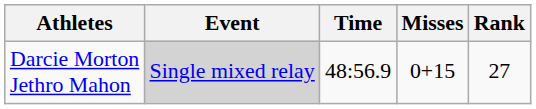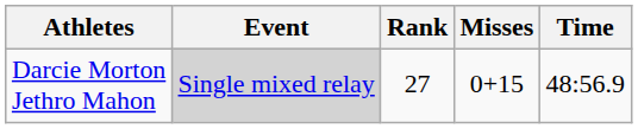 <table class="wikitable" style="font-size:90%">
 <tr>
 <th>Athletes</th>
 <th>Event</th>
+<th>Rank</th>
+<th>Misses</th>
 <th>Time</th>
-<th>Misses</th>
-<th>Rank</th>
 </tr>
 <tr align=center>
 <td align=left><a href='#'>Darcie Morton</a><br><a href='#'>Jethro Mahon</a></td>
 <td align=left style="background: lightgrey;"><a href='#'>Single mixed relay</a></td>
+<td>27</td>
+<td>0+15</td>
 <td>48:56.9</td>
-<td>0+15</td>
-<td>27</td>
 </tr>
 </table>
